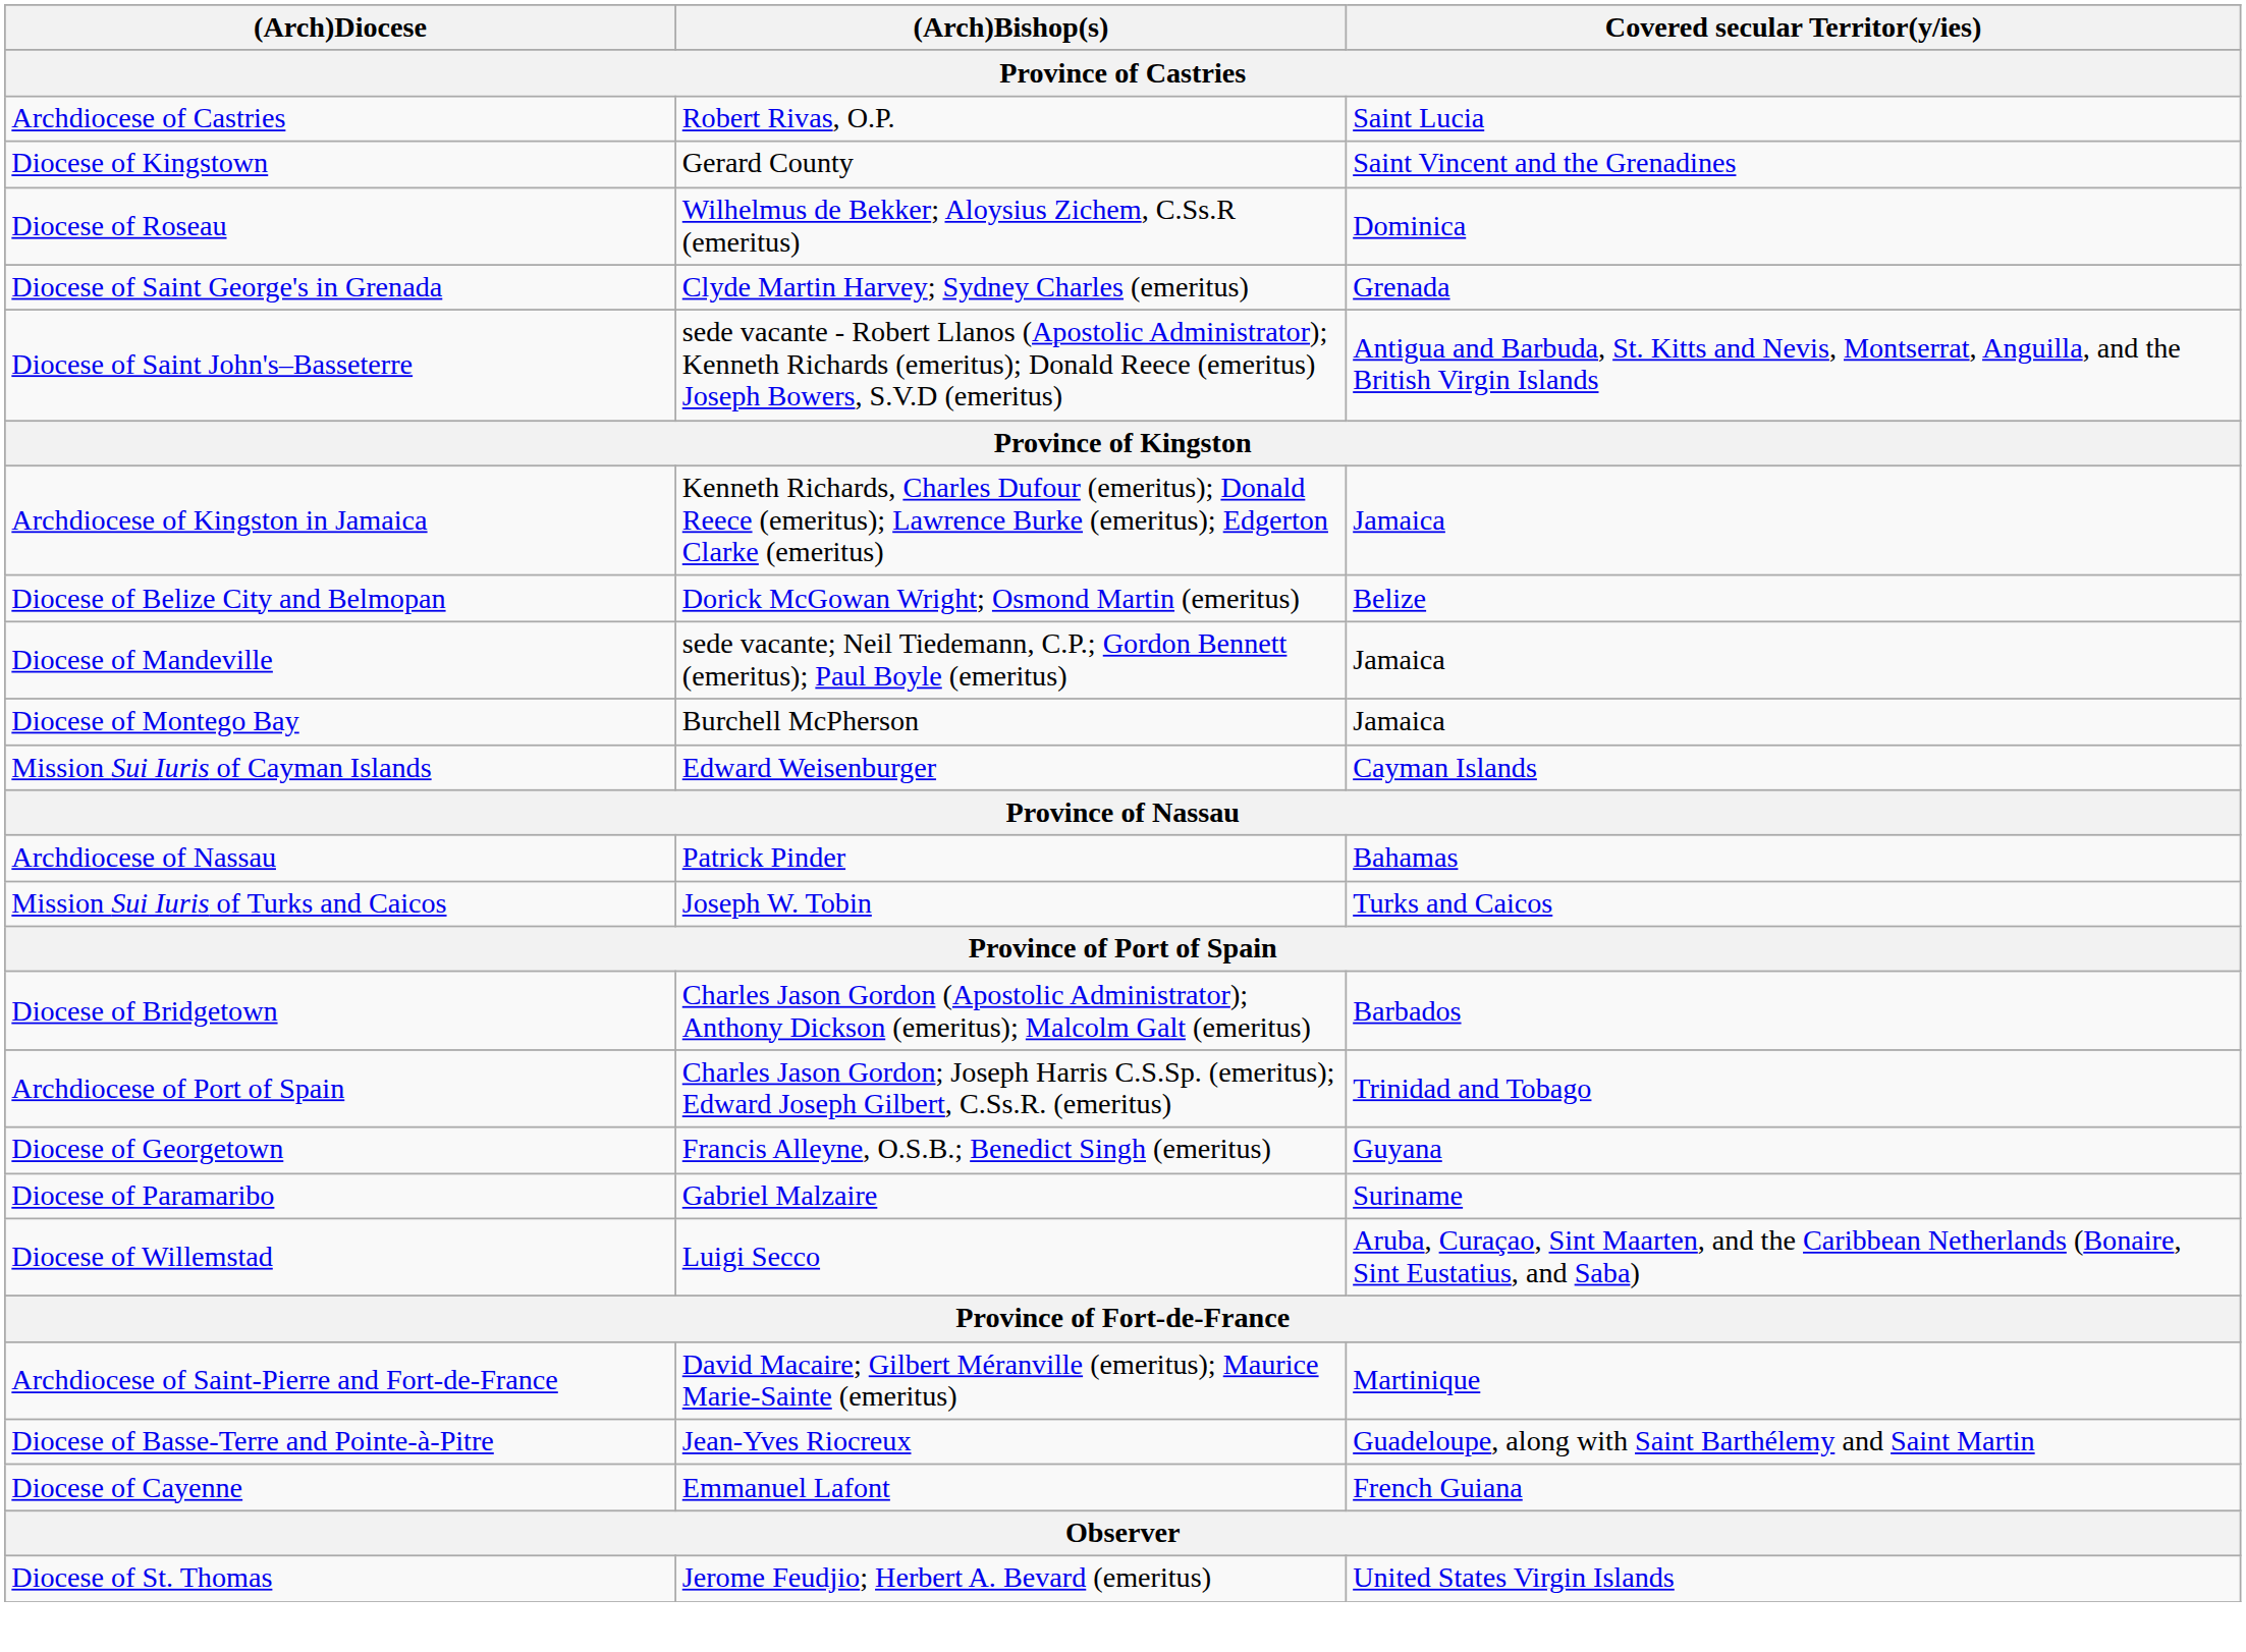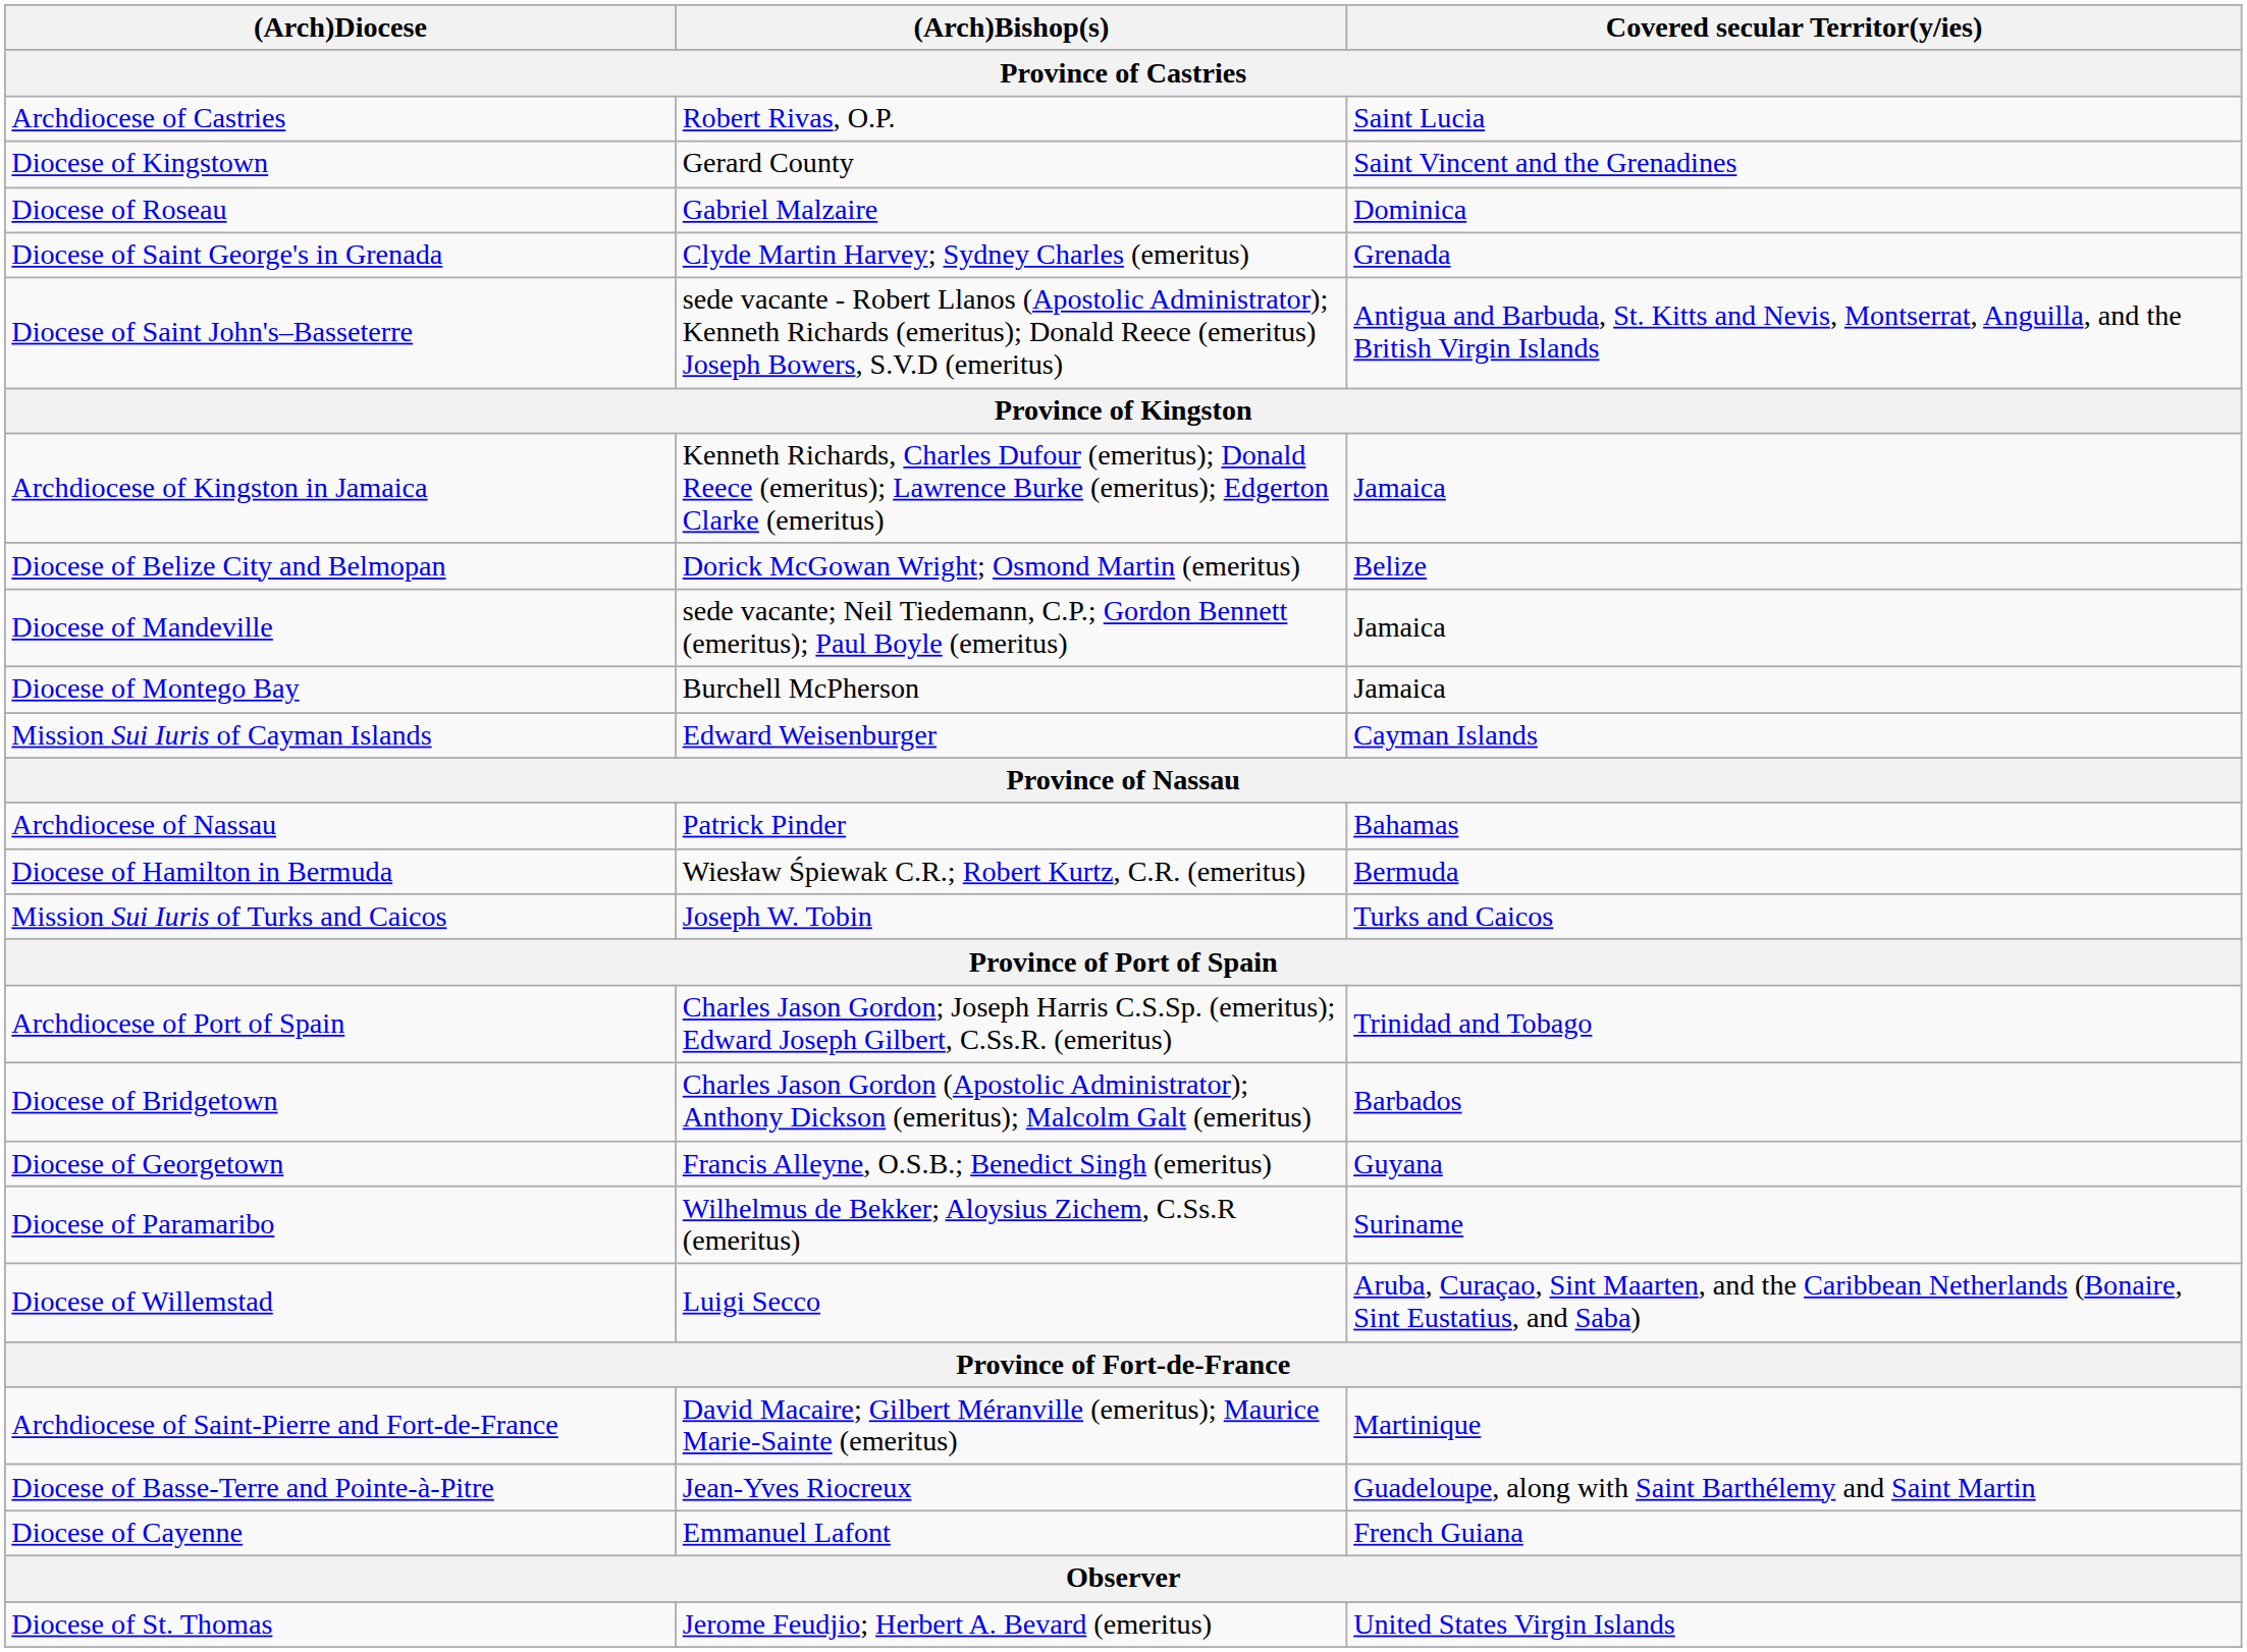 <table class="wikitable">
 <tr>
 <th width=30%>(Arch)Diocese</th>
 <th width=30%>(Arch)Bishop(s)</th>
 <th width=40%>Covered secular Territor(y/ies)</th>
 </tr>
 <tr>
 <th colspan=3>Province of Castries</th>
 </tr>
 <tr>
 <td><a href='#'>Archdiocese of Castries</a></td>
 <td><a href='#'>Robert Rivas</a>, O.P.</td>
 <td><a href='#'>Saint Lucia</a></td>
 </tr>
 <tr>
 <td><a href='#'>Diocese of Kingstown</a></td>
 <td>Gerard County</td>
 <td><a href='#'>Saint Vincent and the Grenadines</a></td>
 </tr>
 <tr>
 <td><a href='#'>Diocese of Roseau</a></td>
-<td><a href='#'>Wilhelmus de Bekker</a>; <a href='#'>Aloysius Zichem</a>, C.Ss.R (emeritus)</td>
+<td><a href='#'>Gabriel Malzaire</a></td>
 <td><a href='#'>Dominica</a></td>
 </tr>
 <tr>
 <td><a href='#'>Diocese of Saint George's in Grenada</a></td>
 <td><a href='#'>Clyde Martin Harvey</a>; <a href='#'>Sydney Charles</a> (emeritus)</td>
 <td><a href='#'>Grenada</a></td>
 </tr>
 <tr>
 <td><a href='#'>Diocese of Saint John's–Basseterre</a></td>
 <td>sede vacante - Robert Llanos (<a href='#'>Apostolic Administrator</a>); Kenneth Richards (emeritus); Donald Reece (emeritus) <a href='#'>Joseph Bowers</a>, S.V.D (emeritus)</td>
 <td><a href='#'>Antigua and Barbuda</a>, <a href='#'>St. Kitts and Nevis</a>, <a href='#'>Montserrat</a>, <a href='#'>Anguilla</a>, and the <a href='#'>British Virgin Islands</a></td>
 </tr>
 <tr>
 <th colspan=3>Province of Kingston</th>
 </tr>
 <tr>
 <td><a href='#'>Archdiocese of Kingston in Jamaica</a></td>
 <td>Kenneth Richards, <a href='#'>Charles Dufour</a> (emeritus); <a href='#'>Donald Reece</a> (emeritus); <a href='#'>Lawrence Burke</a> (emeritus); <a href='#'>Edgerton Clarke</a> (emeritus)</td>
 <td><a href='#'>Jamaica</a></td>
 </tr>
 <tr>
 <td><a href='#'>Diocese of Belize City and Belmopan</a></td>
 <td><a href='#'>Dorick McGowan Wright</a>; <a href='#'>Osmond Martin</a> (emeritus)</td>
 <td><a href='#'>Belize</a></td>
 </tr>
 <tr>
 <td><a href='#'>Diocese of Mandeville</a></td>
 <td>sede vacante; Neil Tiedemann, C.P.; <a href='#'>Gordon Bennett</a> (emeritus); <a href='#'>Paul Boyle</a> (emeritus)</td>
 <td>Jamaica</td>
 </tr>
 <tr>
 <td><a href='#'>Diocese of Montego Bay</a></td>
 <td>Burchell McPherson</td>
 <td>Jamaica</td>
 </tr>
 <tr>
 <td><a href='#'>Mission <em>Sui Iuris</em> of Cayman Islands</a></td>
 <td><a href='#'>Edward Weisenburger</a></td>
 <td><a href='#'>Cayman Islands</a></td>
 </tr>
 <tr>
 <th colspan=3>Province of Nassau</th>
 </tr>
 <tr>
 <td><a href='#'>Archdiocese of Nassau</a></td>
 <td><a href='#'>Patrick Pinder</a></td>
 <td><a href='#'>Bahamas</a></td>
 </tr>
 <tr>
+<td><a href='#'>Diocese of Hamilton in Bermuda</a></td>
+<td>Wiesław Śpiewak C.R.; <a href='#'>Robert Kurtz</a>, C.R. (emeritus)</td>
+<td><a href='#'>Bermuda</a></td>
+</tr>
+<tr>
 <td><a href='#'>Mission <em>Sui Iuris</em> of Turks and Caicos</a></td>
 <td><a href='#'>Joseph W. Tobin</a></td>
 <td><a href='#'>Turks and Caicos</a></td>
 </tr>
 <tr>
 <th colspan=3>Province of Port of Spain</th>
 </tr>
 <tr>
+<td><a href='#'>Archdiocese of Port of Spain</a></td>
+<td><a href='#'>Charles Jason Gordon</a>; Joseph Harris C.S.Sp. (emeritus); <a href='#'>Edward Joseph Gilbert</a>, C.Ss.R. (emeritus)</td>
+<td><a href='#'>Trinidad and Tobago</a></td>
+</tr>
+<tr>
 <td><a href='#'>Diocese of Bridgetown</a></td>
 <td><a href='#'>Charles Jason Gordon</a> (<a href='#'>Apostolic Administrator</a>); <a href='#'>Anthony Dickson</a> (emeritus); <a href='#'>Malcolm Galt</a> (emeritus)</td>
 <td><a href='#'>Barbados</a></td>
-</tr>
-<tr>
-<td><a href='#'>Archdiocese of Port of Spain</a></td>
-<td><a href='#'>Charles Jason Gordon</a>; Joseph Harris C.S.Sp. (emeritus); <a href='#'>Edward Joseph Gilbert</a>, C.Ss.R. (emeritus)</td>
-<td><a href='#'>Trinidad and Tobago</a></td>
 </tr>
 <tr>
 <td><a href='#'>Diocese of Georgetown</a></td>
 <td><a href='#'>Francis Alleyne</a>, O.S.B.; <a href='#'>Benedict Singh</a> (emeritus)</td>
 <td><a href='#'>Guyana</a></td>
 </tr>
 <tr>
 <td><a href='#'>Diocese of Paramaribo</a></td>
-<td><a href='#'>Gabriel Malzaire</a></td>
+<td><a href='#'>Wilhelmus de Bekker</a>; <a href='#'>Aloysius Zichem</a>, C.Ss.R (emeritus)</td>
 <td><a href='#'>Suriname</a></td>
 </tr>
 <tr>
 <td><a href='#'>Diocese of Willemstad</a></td>
 <td><a href='#'>Luigi Secco</a></td>
 <td><a href='#'>Aruba</a>, <a href='#'>Curaçao</a>, <a href='#'>Sint Maarten</a>, and the <a href='#'>Caribbean Netherlands</a> (<a href='#'>Bonaire</a>, <a href='#'>Sint Eustatius</a>, and <a href='#'>Saba</a>)</td>
 </tr>
 <tr>
 <th colspan="3">Province of Fort-de-France</th>
 </tr>
 <tr>
 <td><a href='#'>Archdiocese of Saint-Pierre and Fort-de-France</a></td>
 <td><a href='#'>David Macaire</a>; <a href='#'>Gilbert Méranville</a> (emeritus); <a href='#'>Maurice Marie-Sainte</a> (emeritus)</td>
 <td><a href='#'>Martinique</a></td>
 </tr>
 <tr>
 <td><a href='#'>Diocese of Basse-Terre and Pointe-à-Pitre</a></td>
 <td><a href='#'>Jean-Yves Riocreux</a></td>
 <td><a href='#'>Guadeloupe</a>, along with <a href='#'>Saint Barthélemy</a> and <a href='#'>Saint Martin</a></td>
 </tr>
 <tr>
 <td><a href='#'>Diocese of Cayenne</a></td>
 <td><a href='#'>Emmanuel Lafont</a></td>
 <td><a href='#'>French Guiana</a></td>
 </tr>
 <tr>
 <th colspan="3">Observer</th>
 </tr>
 <tr>
 <td><a href='#'>Diocese of St. Thomas</a></td>
 <td><a href='#'>Jerome Feudjio</a>; <a href='#'>Herbert A. Bevard</a> (emeritus)</td>
 <td><a href='#'>United States Virgin Islands</a></td>
 </tr>
 </table>
